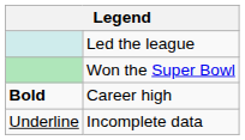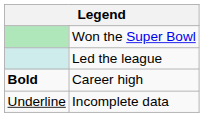 <table class="wikitable">
 <tr>
 <th colspan="2">Legend</th>
 </tr>
 <tr>
+<td style="background:#afe6ba; width:3em;"></td>
+<td>Won the <a href='#'>Super Bowl</a></td>
+</tr>
+<tr>
 <td style="background:#cfecec; width:3em;"></td>
 <td>Led the league</td>
-</tr>
-<tr>
-<td style="background:#afe6ba; width:3em;"></td>
-<td>Won the <a href='#'>Super Bowl</a></td>
 </tr>
 <tr>
 <td style="width:3em;"><strong>Bold</strong></td>
 <td>Career high</td>
 </tr>
 <tr>
 <td style="width:3em;"><u>Underline</u></td>
 <td>Incomplete data</td>
 </tr>
 </table>
